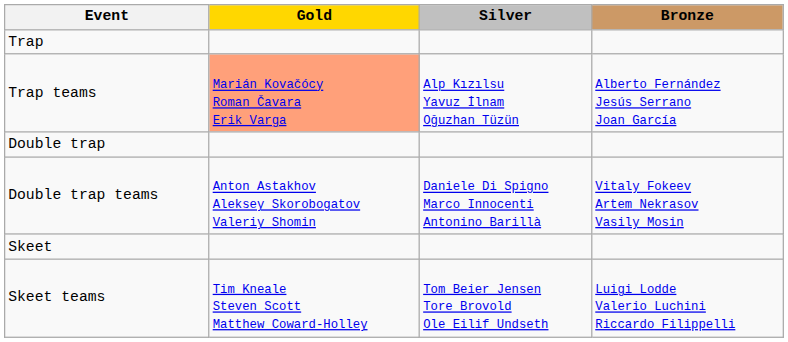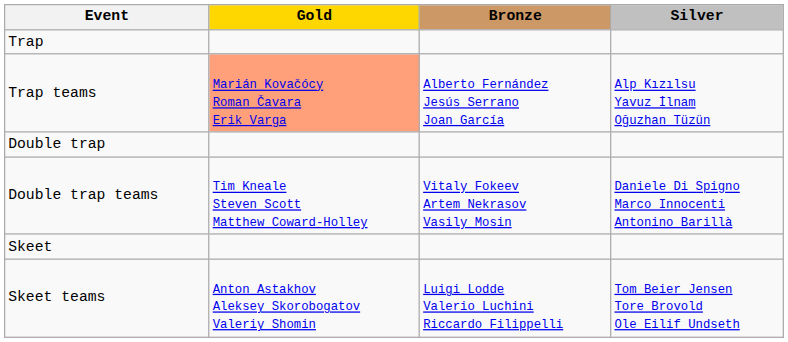 <table class="wikitable" width=70% style="font-size:90%; text-align:left;">
 <tr align=center>
 <th>Event</th>
 <td bgcolor=gold><strong>Gold</strong></td>
+<td bgcolor=cc9966><strong>Bronze</strong></td>
 <td bgcolor=silver><strong>Silver</strong></td>
-<td bgcolor=cc9966><strong>Bronze</strong></td>
 </tr>
 <tr>
 <td>Trap</td>
 <td></td>
 <td></td>
 <td></td>
 </tr>
 <tr>
 <td>Trap teams</td>
 <td style="background: lightsalmon;"><br><small><a href='#'>Marián Kovačócy</a><br><a href='#'>Roman Čavara</a><br><a href='#'>Erik Varga</a></small></td>
+<td><br><small><a href='#'>Alberto Fernández</a><br><a href='#'>Jesús Serrano</a><br><a href='#'>Joan García</a></small></td>
 <td><br><small><a href='#'>Alp Kızılsu</a><br><a href='#'>Yavuz İlnam</a><br><a href='#'>Oğuzhan Tüzün</a></small></td>
-<td><br><small><a href='#'>Alberto Fernández</a><br><a href='#'>Jesús Serrano</a><br><a href='#'>Joan García</a></small></td>
 </tr>
 <tr>
 <td>Double trap</td>
 <td></td>
 <td></td>
 <td></td>
 </tr>
 <tr>
 <td>Double trap teams</td>
-<td><br><small><a href='#'>Anton Astakhov</a><br><a href='#'>Aleksey Skorobogatov</a><br><a href='#'>Valeriy Shomin</a></small></td>
+<td><br><small><a href='#'>Tim Kneale</a><br><a href='#'>Steven Scott</a><br><a href='#'>Matthew Coward-Holley</a></small></td>
+<td><br><small><a href='#'>Vitaly Fokeev</a><br><a href='#'>Artem Nekrasov</a><br><a href='#'>Vasily Mosin</a></small></td>
 <td><br><small><a href='#'>Daniele Di Spigno</a><br><a href='#'>Marco Innocenti</a><br><a href='#'>Antonino Barillà</a></small></td>
-<td><br><small><a href='#'>Vitaly Fokeev</a><br><a href='#'>Artem Nekrasov</a><br><a href='#'>Vasily Mosin</a></small></td>
 </tr>
 <tr>
 <td>Skeet</td>
 <td></td>
 <td></td>
 <td></td>
 </tr>
 <tr>
 <td>Skeet teams</td>
-<td><br><small><a href='#'>Tim Kneale</a><br><a href='#'>Steven Scott</a><br><a href='#'>Matthew Coward-Holley</a></small></td>
+<td><br><small><a href='#'>Anton Astakhov</a><br><a href='#'>Aleksey Skorobogatov</a><br><a href='#'>Valeriy Shomin</a></small></td>
+<td><br><small><a href='#'>Luigi Lodde</a><br><a href='#'>Valerio Luchini</a><br><a href='#'>Riccardo Filippelli</a></small></td>
 <td><br><small><a href='#'>Tom Beier Jensen</a><br><a href='#'>Tore Brovold</a><br><a href='#'>Ole Eilif Undseth</a></small></td>
-<td><br><small><a href='#'>Luigi Lodde</a><br><a href='#'>Valerio Luchini</a><br><a href='#'>Riccardo Filippelli</a></small></td>
 </tr>
 </table>
